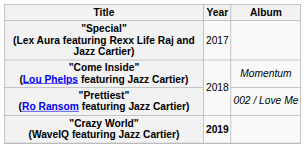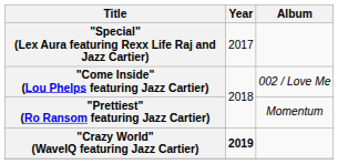 <table class="wikitable plainrowheaders" style="text-align:center;">
 <tr>
 <th scope="col" style="width:19em;">Title</th>
 <th scope="col">Year</th>
 <th scope="col">Album</th>
 </tr>
 <tr>
 <th scope="row">"Special"<br><span>(Lex Aura featuring Rexx Life Raj and Jazz Cartier)</span></th>
 <td>2017</td>
 <td></td>
 </tr>
 <tr>
 <th scope="row">"Come Inside"<br><span>(<a href='#'>Lou Phelps</a> featuring Jazz Cartier)</span></th>
 <td rowspan="2">2018</td>
-<td><em>Momentum</em></td>
+<td><em>002 / Love Me</em></td>
 </tr>
 <tr>
 <th scope="row">"Prettiest"<br><span>(<a href='#'>Ro Ransom</a> featuring Jazz Cartier)</span></th>
-<td><em>002 / Love Me</em></td>
+<td><em>Momentum</em></td>
 </tr>
 <tr>
 <th scope="row">"Crazy World"<br><span>(WaveIQ featuring Jazz Cartier)</span></th>
 <td><strong>2019</strong></td>
 <td></td>
 </tr>
 <tr>
 </tr>
 </table>
